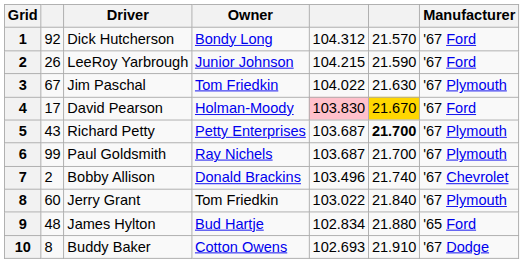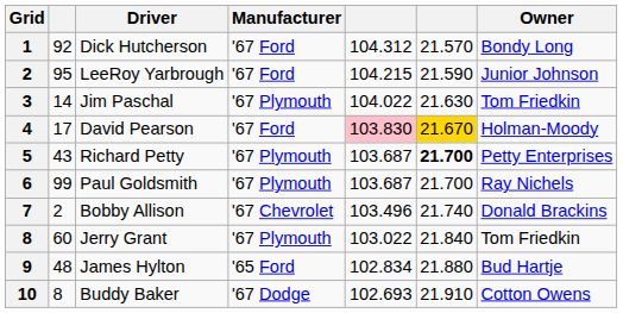 <table class="wikitable">
 <tr>
 <th>Grid</th>
 <th></th>
 <th>Driver</th>
-<th>Owner</th>
+<th>Manufacturer</th>
 <th></th>
 <th></th>
-<th>Manufacturer</th>
+<th>Owner</th>
 </tr>
 <tr>
 <th>1</th>
 <td>92</td>
 <td>Dick Hutcherson</td>
-<td><a href='#'>Bondy Long</a></td>
+<td>'67 <a href='#'>Ford</a></td>
 <td>104.312</td>
 <td>21.570</td>
-<td>'67 <a href='#'>Ford</a></td>
+<td><a href='#'>Bondy Long</a></td>
 </tr>
 <tr>
 <th>2</th>
-<td>26</td>
+<td>95</td>
 <td>LeeRoy Yarbrough</td>
-<td><a href='#'>Junior Johnson</a></td>
+<td>'67 <a href='#'>Ford</a></td>
 <td>104.215</td>
 <td>21.590</td>
-<td>'67 <a href='#'>Ford</a></td>
+<td><a href='#'>Junior Johnson</a></td>
 </tr>
 <tr>
 <th>3</th>
-<td>67</td>
+<td>14</td>
 <td>Jim Paschal</td>
-<td><a href='#'>Tom Friedkin</a></td>
+<td>'67 <a href='#'>Plymouth</a></td>
 <td>104.022</td>
 <td>21.630</td>
-<td>'67 <a href='#'>Plymouth</a></td>
+<td><a href='#'>Tom Friedkin</a></td>
 </tr>
 <tr>
 <th>4</th>
 <td>17</td>
 <td>David Pearson</td>
-<td><a href='#'>Holman-Moody</a></td>
+<td>'67 <a href='#'>Ford</a></td>
 <td style="background: pink;">103.830</td>
 <td style="background: gold;">21.670</td>
-<td>'67 <a href='#'>Ford</a></td>
+<td><a href='#'>Holman-Moody</a></td>
 </tr>
 <tr>
 <th>5</th>
 <td>43</td>
 <td>Richard Petty</td>
-<td><a href='#'>Petty Enterprises</a></td>
+<td>'67 <a href='#'>Plymouth</a></td>
 <td>103.687</td>
 <td><strong>21.700</strong></td>
-<td>'67 <a href='#'>Plymouth</a></td>
+<td><a href='#'>Petty Enterprises</a></td>
 </tr>
 <tr>
 <th>6</th>
 <td>99</td>
 <td>Paul Goldsmith</td>
-<td><a href='#'>Ray Nichels</a></td>
+<td>'67 <a href='#'>Plymouth</a></td>
 <td>103.687</td>
 <td>21.700</td>
-<td>'67 <a href='#'>Plymouth</a></td>
+<td><a href='#'>Ray Nichels</a></td>
 </tr>
 <tr>
 <th>7</th>
 <td>2</td>
 <td>Bobby Allison</td>
-<td><a href='#'>Donald Brackins</a></td>
+<td>'67 <a href='#'>Chevrolet</a></td>
 <td>103.496</td>
 <td>21.740</td>
-<td>'67 <a href='#'>Chevrolet</a></td>
+<td><a href='#'>Donald Brackins</a></td>
 </tr>
 <tr>
 <th>8</th>
 <td>60</td>
 <td>Jerry Grant</td>
-<td>Tom Friedkin</td>
+<td>'67 <a href='#'>Plymouth</a></td>
 <td>103.022</td>
 <td>21.840</td>
-<td>'67 <a href='#'>Plymouth</a></td>
+<td>Tom Friedkin</td>
 </tr>
 <tr>
 <th>9</th>
 <td>48</td>
 <td>James Hylton</td>
-<td><a href='#'>Bud Hartje</a></td>
+<td>'65 <a href='#'>Ford</a></td>
 <td>102.834</td>
 <td>21.880</td>
-<td>'65 <a href='#'>Ford</a></td>
+<td><a href='#'>Bud Hartje</a></td>
 </tr>
 <tr>
 <th>10</th>
 <td>8</td>
 <td>Buddy Baker</td>
-<td><a href='#'>Cotton Owens</a></td>
+<td>'67 <a href='#'>Dodge</a></td>
 <td>102.693</td>
 <td>21.910</td>
-<td>'67 <a href='#'>Dodge</a></td>
+<td><a href='#'>Cotton Owens</a></td>
 </tr>
 </table>
